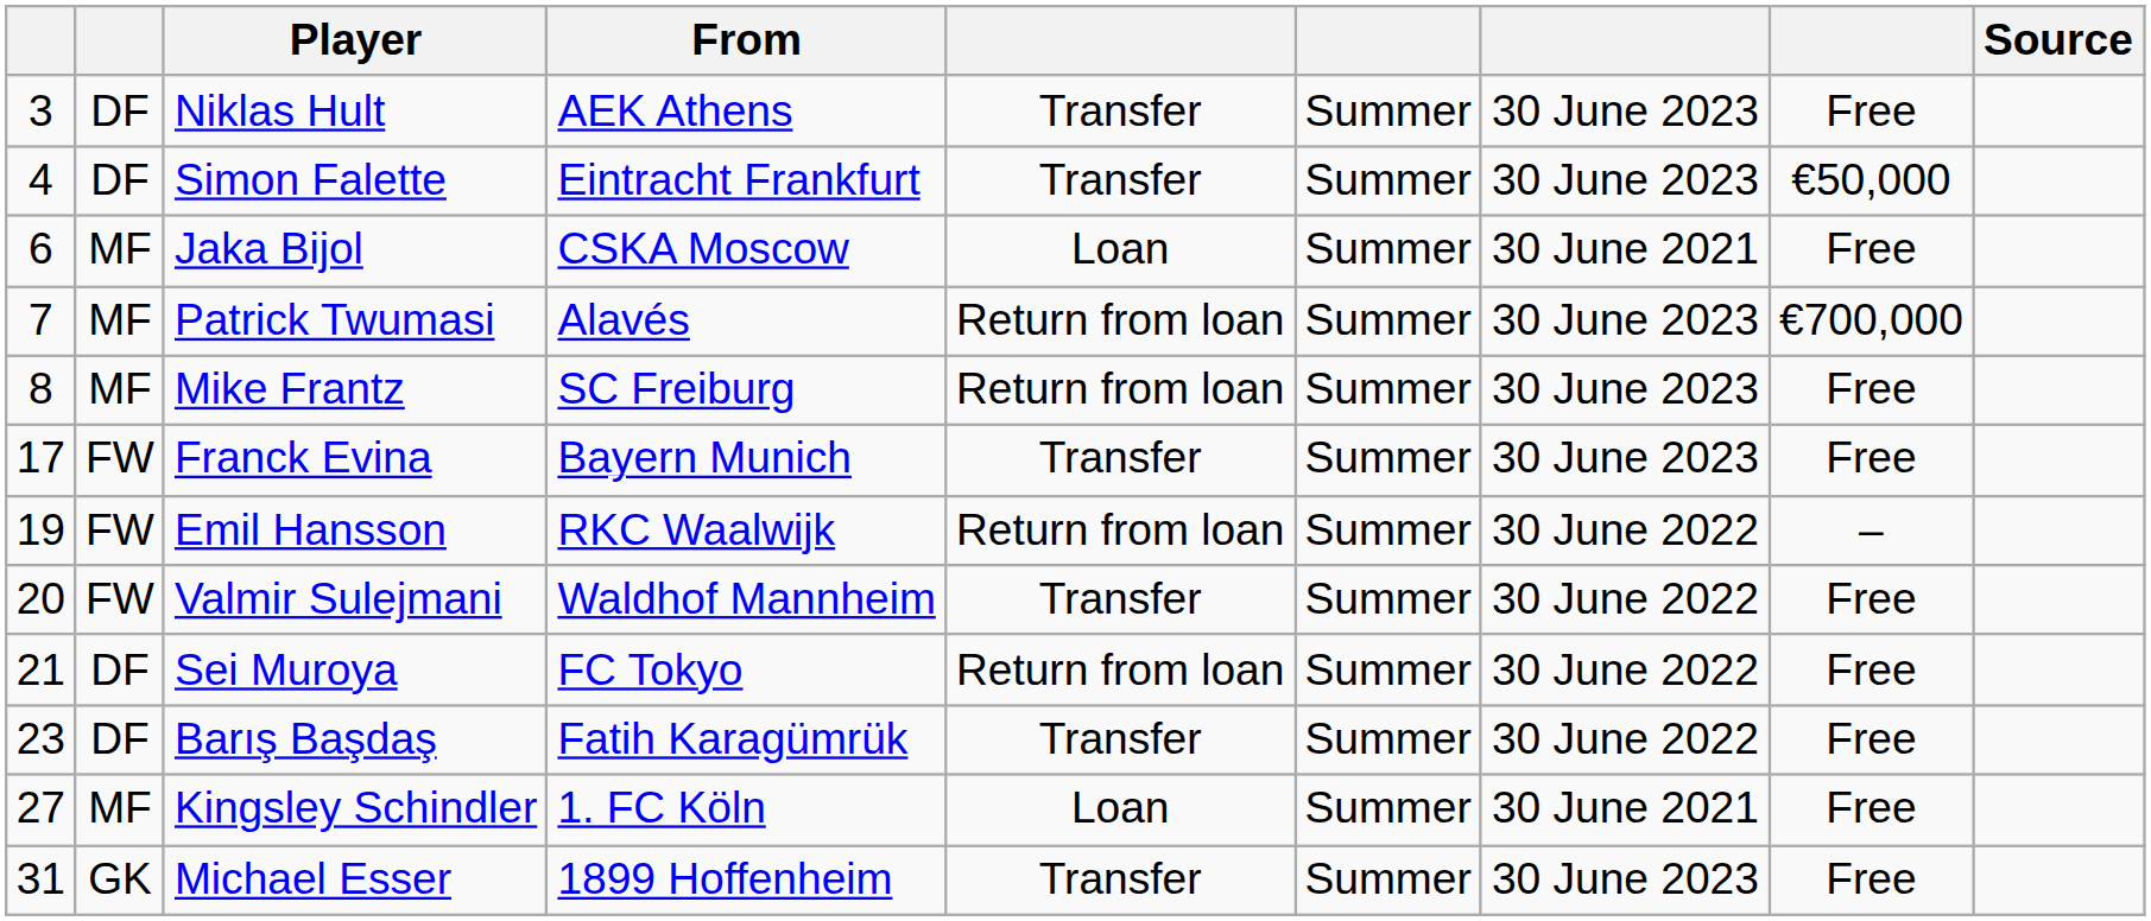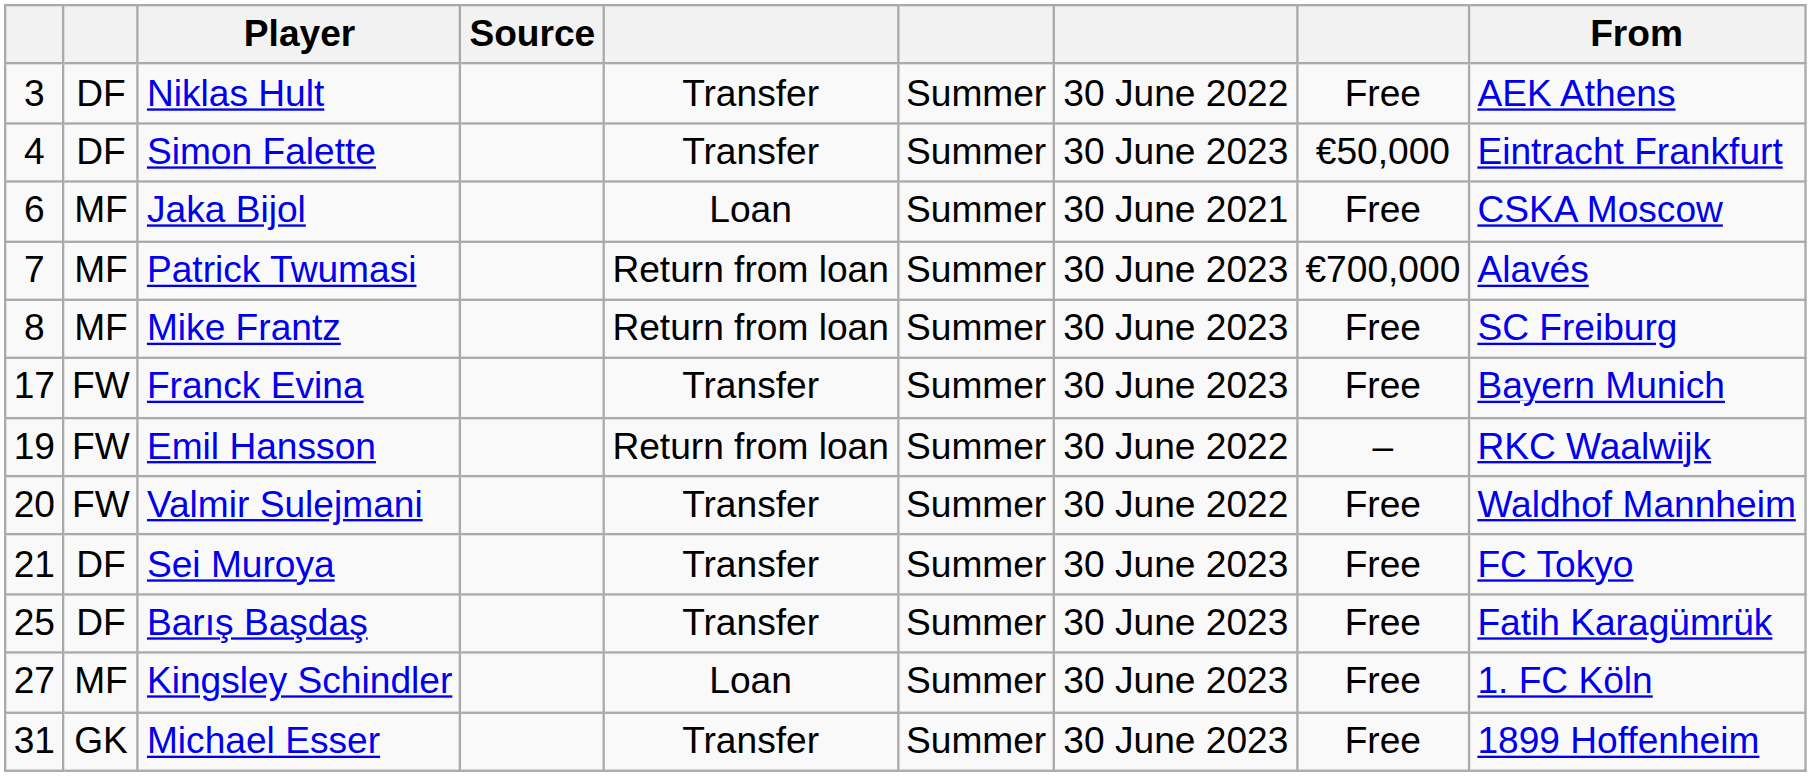 <table class="wikitable" style="text-align:center;">
 <tr>
 <th></th>
 <th></th>
 <th>Player</th>
-<th>From</th>
+<th>Source</th>
 <th></th>
 <th></th>
 <th></th>
 <th></th>
-<th>Source</th>
+<th>From</th>
 </tr>
 <tr>
 <td>3</td>
 <td>DF</td>
 <td align="left"> <a href='#'>Niklas Hult</a></td>
-<td align="left"> <a href='#'>AEK Athens</a></td>
+<td></td>
 <td>Transfer</td>
 <td>Summer</td>
-<td>30 June 2023</td>
+<td>30 June 2022</td>
 <td>Free</td>
-<td></td>
+<td align="left"> <a href='#'>AEK Athens</a></td>
 </tr>
 <tr>
 <td>4</td>
 <td>DF</td>
 <td align="left"> <a href='#'>Simon Falette</a></td>
-<td align="left"> <a href='#'>Eintracht Frankfurt</a></td>
+<td></td>
 <td>Transfer</td>
 <td>Summer</td>
 <td>30 June 2023</td>
 <td>€50,000</td>
-<td></td>
+<td align="left"> <a href='#'>Eintracht Frankfurt</a></td>
 </tr>
 <tr>
 <td>6</td>
 <td>MF</td>
 <td align="left"> <a href='#'>Jaka Bijol</a></td>
-<td align="left"> <a href='#'>CSKA Moscow</a></td>
+<td></td>
 <td>Loan</td>
 <td>Summer</td>
 <td>30 June 2021</td>
 <td>Free</td>
-<td></td>
+<td align="left"> <a href='#'>CSKA Moscow</a></td>
 </tr>
 <tr>
 <td>7</td>
 <td>MF</td>
 <td align="left"> <a href='#'>Patrick Twumasi</a></td>
-<td align="left"> <a href='#'>Alavés</a></td>
+<td></td>
 <td>Return from loan</td>
 <td>Summer</td>
 <td>30 June 2023</td>
 <td>€700,000</td>
-<td></td>
+<td align="left"> <a href='#'>Alavés</a></td>
 </tr>
 <tr>
 <td>8</td>
 <td>MF</td>
 <td align="left"> <a href='#'>Mike Frantz</a></td>
-<td align="left"> <a href='#'>SC Freiburg</a></td>
+<td></td>
 <td>Return from loan</td>
 <td>Summer</td>
 <td>30 June 2023</td>
 <td>Free</td>
-<td></td>
+<td align="left"> <a href='#'>SC Freiburg</a></td>
 </tr>
 <tr>
 <td>17</td>
 <td>FW</td>
 <td align="left"> <a href='#'>Franck Evina</a></td>
-<td align="left"> <a href='#'>Bayern Munich</a></td>
+<td></td>
 <td>Transfer</td>
 <td>Summer</td>
 <td>30 June 2023</td>
 <td>Free</td>
-<td></td>
+<td align="left"> <a href='#'>Bayern Munich</a></td>
 </tr>
 <tr>
 <td>19</td>
 <td>FW</td>
 <td align="left"> <a href='#'>Emil Hansson</a></td>
-<td align="left"> <a href='#'>RKC Waalwijk</a></td>
+<td></td>
 <td>Return from loan</td>
 <td>Summer</td>
 <td>30 June 2022</td>
 <td>–</td>
-<td></td>
+<td align="left"> <a href='#'>RKC Waalwijk</a></td>
 </tr>
 <tr>
 <td>20</td>
 <td>FW</td>
 <td align="left"> <a href='#'>Valmir Sulejmani</a></td>
-<td align="left"> <a href='#'>Waldhof Mannheim</a></td>
+<td></td>
 <td>Transfer</td>
 <td>Summer</td>
 <td>30 June 2022</td>
 <td>Free</td>
-<td></td>
+<td align="left"> <a href='#'>Waldhof Mannheim</a></td>
 </tr>
 <tr>
 <td>21</td>
 <td>DF</td>
 <td align="left"> <a href='#'>Sei Muroya</a></td>
+<td></td>
+<td>Transfer</td>
+<td>Summer</td>
+<td>30 June 2023</td>
+<td>Free</td>
 <td align="left"> <a href='#'>FC Tokyo</a></td>
-<td>Return from loan</td>
-<td>Summer</td>
-<td>30 June 2022</td>
-<td>Free</td>
-<td></td>
 </tr>
 <tr>
-<td>23</td>
+<td>25</td>
 <td>DF</td>
 <td align="left"> <a href='#'>Barış Başdaş</a></td>
-<td align="left"> <a href='#'>Fatih Karagümrük</a></td>
+<td></td>
 <td>Transfer</td>
 <td>Summer</td>
-<td>30 June 2022</td>
+<td>30 June 2023</td>
 <td>Free</td>
-<td></td>
+<td align="left"> <a href='#'>Fatih Karagümrük</a></td>
 </tr>
 <tr>
 <td>27</td>
 <td>MF</td>
 <td align="left"> <a href='#'>Kingsley Schindler</a></td>
-<td align="left"> <a href='#'>1. FC Köln</a></td>
+<td></td>
 <td>Loan</td>
 <td>Summer</td>
-<td>30 June 2021</td>
+<td>30 June 2023</td>
 <td>Free</td>
-<td></td>
+<td align="left"> <a href='#'>1. FC Köln</a></td>
 </tr>
 <tr>
 <td>31</td>
 <td>GK</td>
 <td align="left"> <a href='#'>Michael Esser</a></td>
-<td align="left"> <a href='#'>1899 Hoffenheim</a></td>
+<td></td>
 <td>Transfer</td>
 <td>Summer</td>
 <td>30 June 2023</td>
 <td>Free</td>
-<td></td>
+<td align="left"> <a href='#'>1899 Hoffenheim</a></td>
 </tr>
 </table>
